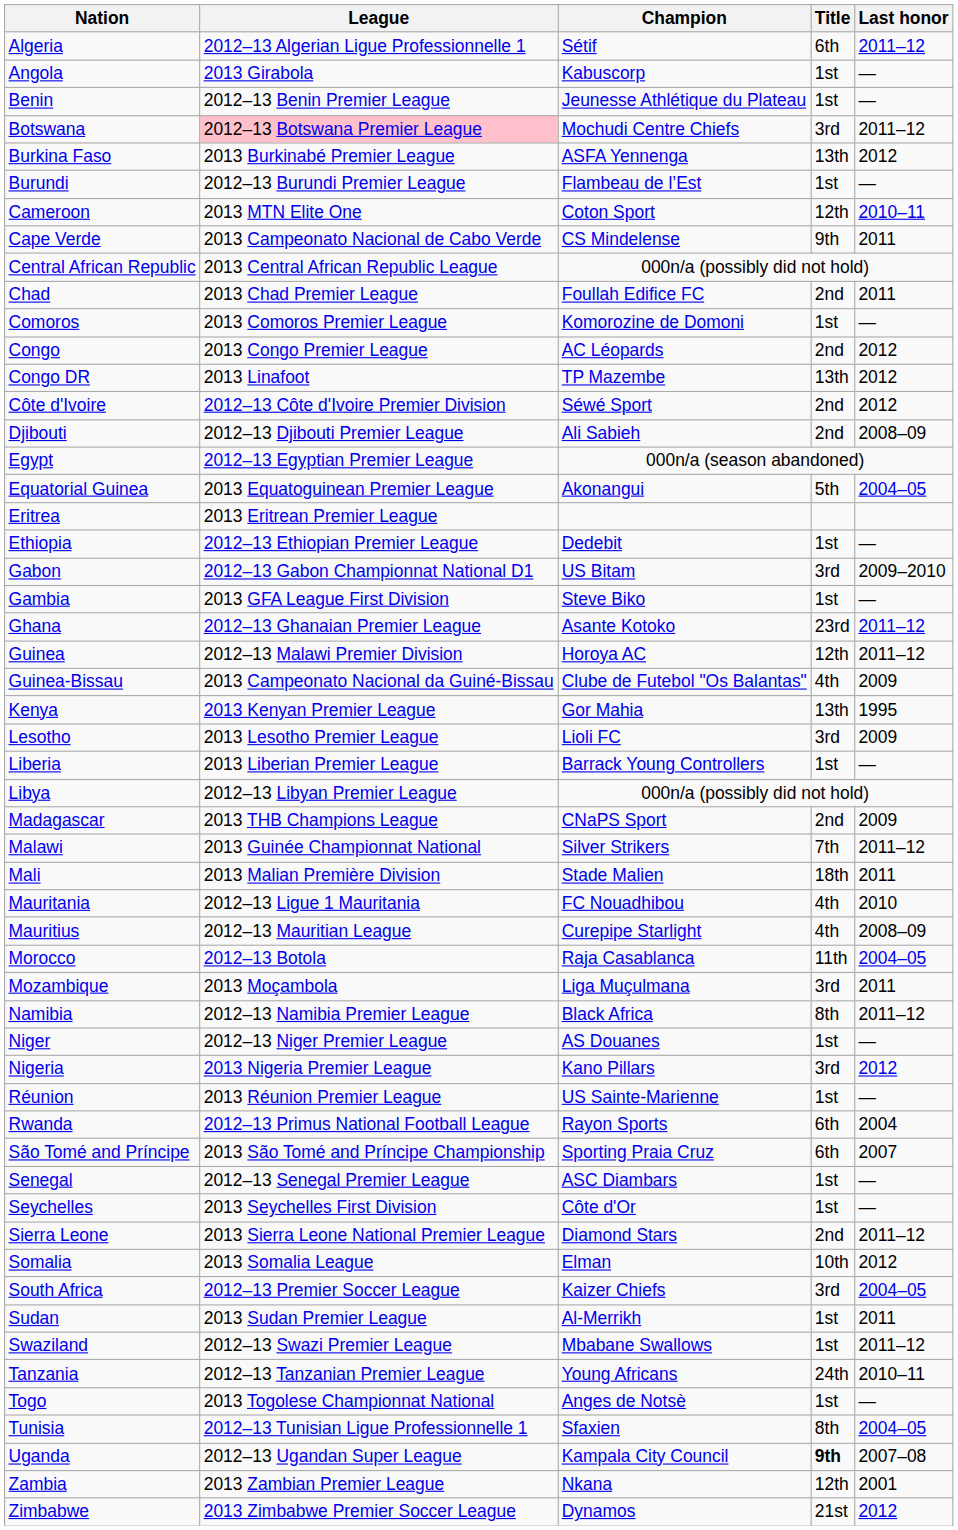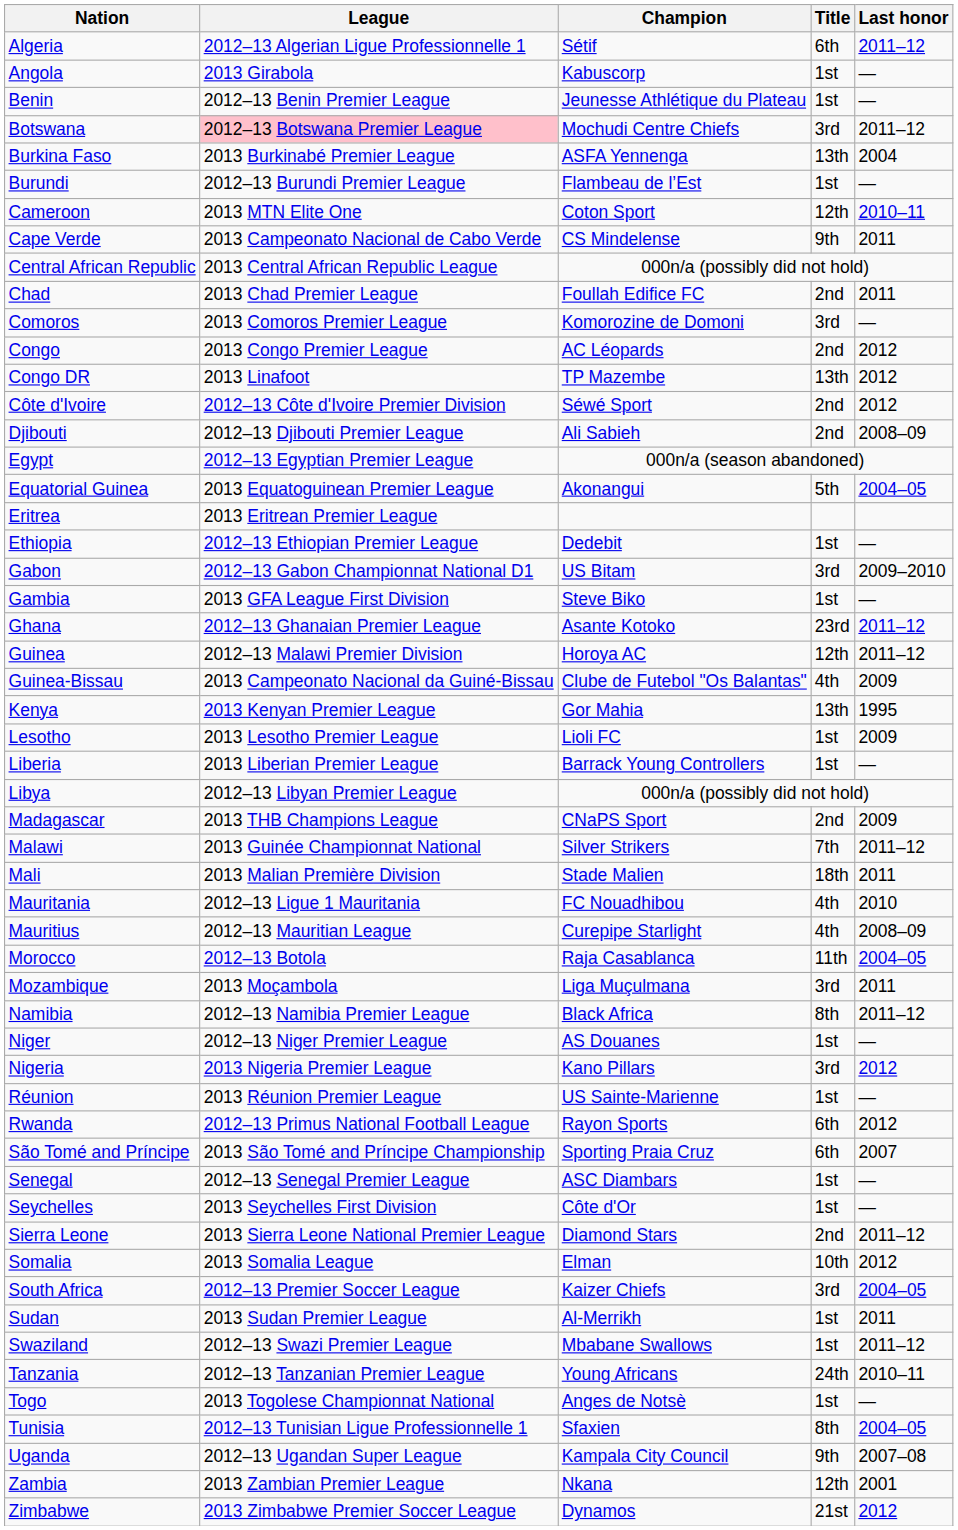 <table class="wikitable sortable">
 <tr>
 <th>Nation</th>
 <th>League</th>
 <th>Champion</th>
 <th>Title</th>
 <th>Last honor</th>
 </tr>
 <tr>
 <td> <a href='#'>Algeria</a></td>
 <td><a href='#'>2012–13 Algerian Ligue Professionnelle 1</a></td>
 <td><a href='#'>Sétif</a></td>
 <td>6th</td>
 <td><a href='#'>2011–12</a></td>
 </tr>
 <tr>
 <td> <a href='#'>Angola</a></td>
 <td><a href='#'>2013 Girabola</a></td>
 <td><a href='#'>Kabuscorp</a></td>
 <td>1st</td>
 <td>—</td>
 </tr>
 <tr>
 <td> <a href='#'>Benin</a></td>
 <td>2012–13 <a href='#'>Benin Premier League</a></td>
 <td><a href='#'>Jeunesse Athlétique du Plateau</a></td>
 <td>1st</td>
 <td>—</td>
 </tr>
 <tr>
 <td> <a href='#'>Botswana</a></td>
 <td style="background: pink;">2012–13 <a href='#'>Botswana Premier League</a></td>
 <td><a href='#'>Mochudi Centre Chiefs</a></td>
 <td>3rd</td>
 <td>2011–12</td>
 </tr>
 <tr>
 <td> <a href='#'>Burkina Faso</a></td>
 <td>2013 <a href='#'>Burkinabé Premier League</a></td>
 <td><a href='#'>ASFA Yennenga</a></td>
 <td>13th</td>
-<td>2012</td>
+<td>2004</td>
 </tr>
 <tr>
 <td> <a href='#'>Burundi</a></td>
 <td>2012–13 <a href='#'>Burundi Premier League</a></td>
 <td><a href='#'>Flambeau de l’Est</a></td>
 <td>1st</td>
 <td>—</td>
 </tr>
 <tr>
 <td> <a href='#'>Cameroon</a></td>
 <td>2013 <a href='#'>MTN Elite One</a></td>
 <td><a href='#'>Coton Sport</a></td>
 <td>12th</td>
 <td><a href='#'>2010–11</a></td>
 </tr>
 <tr>
 <td> <a href='#'>Cape Verde</a></td>
 <td>2013 <a href='#'>Campeonato Nacional de Cabo Verde</a></td>
 <td><a href='#'>CS Mindelense</a></td>
 <td>9th</td>
 <td>2011</td>
 </tr>
 <tr>
 <td> <a href='#'>Central African Republic</a></td>
 <td>2013 <a href='#'>Central African Republic League</a></td>
 <td colspan="3" style="text-align:center;"><span>000</span>n/a (possibly did not hold)</td>
 </tr>
 <tr>
 <td> <a href='#'>Chad</a></td>
 <td>2013 <a href='#'>Chad Premier League</a></td>
 <td><a href='#'>Foullah Edifice FC</a></td>
 <td>2nd</td>
 <td>2011</td>
 </tr>
 <tr>
 <td> <a href='#'>Comoros</a></td>
 <td>2013 <a href='#'>Comoros Premier League</a></td>
 <td><a href='#'>Komorozine de Domoni</a></td>
-<td>1st</td>
+<td>3rd</td>
 <td>—</td>
 </tr>
 <tr>
 <td> <a href='#'>Congo</a></td>
 <td>2013 <a href='#'>Congo Premier League</a></td>
 <td><a href='#'>AC Léopards</a></td>
 <td>2nd</td>
 <td>2012</td>
 </tr>
 <tr>
 <td> <a href='#'>Congo DR</a></td>
 <td>2013 <a href='#'>Linafoot</a></td>
 <td><a href='#'>TP Mazembe</a></td>
 <td>13th</td>
 <td>2012</td>
 </tr>
 <tr>
 <td> <a href='#'>Côte d'Ivoire</a></td>
 <td><a href='#'>2012–13 Côte d'Ivoire Premier Division</a></td>
 <td><a href='#'>Séwé Sport</a></td>
 <td>2nd</td>
 <td>2012</td>
 </tr>
 <tr>
 <td> <a href='#'>Djibouti</a></td>
 <td>2012–13 <a href='#'>Djibouti Premier League</a></td>
 <td><a href='#'>Ali Sabieh</a></td>
 <td>2nd</td>
 <td>2008–09</td>
 </tr>
 <tr>
 <td> <a href='#'>Egypt</a></td>
 <td><a href='#'>2012–13 Egyptian Premier League</a></td>
 <td colspan="3" style="text-align:center;"><span>000</span>n/a (season abandoned)</td>
 </tr>
 <tr>
 <td> <a href='#'>Equatorial Guinea</a></td>
 <td>2013 <a href='#'>Equatoguinean Premier League</a></td>
 <td><a href='#'>Akonangui</a></td>
 <td>5th</td>
 <td><a href='#'>2004–05</a></td>
 </tr>
 <tr>
 <td> <a href='#'>Eritrea</a></td>
 <td>2013 <a href='#'>Eritrean Premier League</a></td>
 <td></td>
 <td></td>
 <td></td>
 </tr>
 <tr>
 <td> <a href='#'>Ethiopia</a></td>
 <td><a href='#'>2012–13 Ethiopian Premier League</a></td>
 <td><a href='#'>Dedebit</a></td>
 <td>1st</td>
 <td>—</td>
 </tr>
 <tr>
 <td> <a href='#'>Gabon</a></td>
 <td><a href='#'>2012–13 Gabon Championnat National D1</a></td>
 <td><a href='#'>US Bitam</a></td>
 <td>3rd</td>
 <td>2009–2010</td>
 </tr>
 <tr>
 <td> <a href='#'>Gambia</a></td>
 <td>2013 <a href='#'>GFA League First Division</a></td>
 <td><a href='#'>Steve Biko</a></td>
 <td>1st</td>
 <td>—</td>
 </tr>
 <tr>
 <td> <a href='#'>Ghana</a></td>
 <td><a href='#'>2012–13 Ghanaian Premier League</a></td>
 <td><a href='#'>Asante Kotoko</a></td>
 <td>23rd</td>
 <td><a href='#'>2011–12</a></td>
 </tr>
 <tr>
 <td> <a href='#'>Guinea</a></td>
 <td>2012–13 <a href='#'>Malawi Premier Division</a></td>
 <td><a href='#'>Horoya AC</a></td>
 <td>12th</td>
 <td>2011–12</td>
 </tr>
 <tr>
 <td> <a href='#'>Guinea-Bissau</a></td>
 <td>2013 <a href='#'>Campeonato Nacional da Guiné-Bissau</a></td>
 <td><a href='#'>Clube de Futebol "Os Balantas"</a></td>
 <td>4th</td>
 <td>2009</td>
 </tr>
 <tr>
 <td> <a href='#'>Kenya</a></td>
 <td><a href='#'>2013 Kenyan Premier League</a></td>
 <td><a href='#'>Gor Mahia</a></td>
 <td>13th</td>
 <td>1995</td>
 </tr>
 <tr>
 <td> <a href='#'>Lesotho</a></td>
 <td>2013 <a href='#'>Lesotho Premier League</a></td>
 <td><a href='#'>Lioli FC</a></td>
-<td>3rd</td>
+<td>1st</td>
 <td>2009</td>
 </tr>
 <tr>
 <td> <a href='#'>Liberia</a></td>
 <td>2013 <a href='#'>Liberian Premier League</a></td>
 <td><a href='#'>Barrack Young Controllers</a></td>
 <td>1st</td>
 <td>—</td>
 </tr>
 <tr>
 <td> <a href='#'>Libya</a></td>
 <td>2012–13 <a href='#'>Libyan Premier League</a></td>
 <td colspan="3" style="text-align:center;"><span>000</span>n/a (possibly did not hold)</td>
 </tr>
 <tr>
 <td> <a href='#'>Madagascar</a></td>
 <td>2013 <a href='#'>THB Champions League</a></td>
 <td><a href='#'>CNaPS Sport</a></td>
 <td>2nd</td>
 <td>2009</td>
 </tr>
 <tr>
 <td> <a href='#'>Malawi</a></td>
 <td>2013 <a href='#'>Guinée Championnat National</a></td>
 <td><a href='#'>Silver Strikers</a></td>
 <td>7th</td>
 <td>2011–12</td>
 </tr>
 <tr>
 <td> <a href='#'>Mali</a></td>
 <td>2013 <a href='#'>Malian Première Division</a></td>
 <td><a href='#'>Stade Malien</a></td>
 <td>18th</td>
 <td>2011</td>
 </tr>
 <tr>
 <td> <a href='#'>Mauritania</a></td>
 <td>2012–13 <a href='#'>Ligue 1 Mauritania</a></td>
 <td><a href='#'>FC Nouadhibou</a></td>
 <td>4th</td>
 <td>2010</td>
 </tr>
 <tr>
 <td> <a href='#'>Mauritius</a></td>
 <td>2012–13 <a href='#'>Mauritian League</a></td>
 <td><a href='#'>Curepipe Starlight</a></td>
 <td>4th</td>
 <td>2008–09</td>
 </tr>
 <tr>
 <td> <a href='#'>Morocco</a></td>
 <td><a href='#'>2012–13 Botola</a></td>
 <td><a href='#'>Raja Casablanca</a></td>
 <td>11th</td>
 <td><a href='#'>2004–05</a></td>
 </tr>
 <tr>
 <td> <a href='#'>Mozambique</a></td>
 <td>2013 <a href='#'>Moçambola</a></td>
 <td><a href='#'>Liga Muçulmana</a></td>
 <td>3rd</td>
 <td>2011</td>
 </tr>
 <tr>
 <td> <a href='#'>Namibia</a></td>
 <td>2012–13 <a href='#'>Namibia Premier League</a></td>
 <td><a href='#'>Black Africa</a></td>
 <td>8th</td>
 <td>2011–12</td>
 </tr>
 <tr>
 <td> <a href='#'>Niger</a></td>
 <td>2012–13 <a href='#'>Niger Premier League</a></td>
 <td><a href='#'>AS Douanes</a></td>
 <td>1st</td>
 <td>—</td>
 </tr>
 <tr>
 <td> <a href='#'>Nigeria</a></td>
 <td><a href='#'>2013 Nigeria Premier League</a></td>
 <td><a href='#'>Kano Pillars</a></td>
 <td>3rd</td>
 <td><a href='#'>2012</a></td>
 </tr>
 <tr>
 <td> <a href='#'>Réunion</a></td>
 <td>2013 <a href='#'>Réunion Premier League</a></td>
 <td><a href='#'>US Sainte-Marienne</a></td>
 <td>1st</td>
 <td>—</td>
 </tr>
 <tr>
 <td> <a href='#'>Rwanda</a></td>
 <td><a href='#'>2012–13 Primus National Football League</a></td>
 <td><a href='#'>Rayon Sports</a></td>
 <td>6th</td>
-<td>2004</td>
+<td>2012</td>
 </tr>
 <tr>
 <td> <a href='#'>São Tomé and Príncipe</a></td>
 <td>2013 <a href='#'>São Tomé and Príncipe Championship</a></td>
 <td><a href='#'>Sporting Praia Cruz</a></td>
 <td>6th</td>
 <td>2007</td>
 </tr>
 <tr>
 <td> <a href='#'>Senegal</a></td>
 <td>2012–13 <a href='#'>Senegal Premier League</a></td>
 <td><a href='#'>ASC Diambars</a></td>
 <td>1st</td>
 <td>—</td>
 </tr>
 <tr>
 <td> <a href='#'>Seychelles</a></td>
 <td>2013 <a href='#'>Seychelles First Division</a></td>
 <td><a href='#'>Côte d'Or</a></td>
 <td>1st</td>
 <td>—</td>
 </tr>
 <tr>
 <td> <a href='#'>Sierra Leone</a></td>
 <td>2013 <a href='#'>Sierra Leone National Premier League</a></td>
 <td><a href='#'>Diamond Stars</a></td>
 <td>2nd</td>
 <td>2011–12</td>
 </tr>
 <tr>
 <td> <a href='#'>Somalia</a></td>
 <td>2013 <a href='#'>Somalia League</a></td>
 <td><a href='#'>Elman</a></td>
 <td>10th</td>
 <td>2012</td>
 </tr>
 <tr>
 <td> <a href='#'>South Africa</a></td>
 <td><a href='#'>2012–13 Premier Soccer League</a></td>
 <td><a href='#'>Kaizer Chiefs</a></td>
 <td>3rd</td>
 <td><a href='#'>2004–05</a></td>
 </tr>
 <tr>
 <td> <a href='#'>Sudan</a></td>
 <td>2013 <a href='#'>Sudan Premier League</a></td>
 <td><a href='#'>Al-Merrikh</a></td>
 <td>1st</td>
 <td>2011</td>
 </tr>
 <tr>
 <td> <a href='#'>Swaziland</a></td>
 <td>2012–13 <a href='#'>Swazi Premier League</a></td>
 <td><a href='#'>Mbabane Swallows</a></td>
 <td>1st</td>
 <td>2011–12</td>
 </tr>
 <tr>
 <td> <a href='#'>Tanzania</a></td>
 <td>2012–13 <a href='#'>Tanzanian Premier League</a></td>
 <td><a href='#'>Young Africans</a></td>
 <td>24th</td>
 <td>2010–11</td>
 </tr>
 <tr>
 <td> <a href='#'>Togo</a></td>
 <td>2013 <a href='#'>Togolese Championnat National</a></td>
 <td><a href='#'>Anges de Notsè</a></td>
 <td>1st</td>
 <td>—</td>
 </tr>
 <tr>
 <td> <a href='#'>Tunisia</a></td>
 <td><a href='#'>2012–13 Tunisian Ligue Professionnelle 1</a></td>
 <td><a href='#'>Sfaxien</a></td>
 <td>8th</td>
 <td><a href='#'>2004–05</a></td>
 </tr>
 <tr>
 <td> <a href='#'>Uganda</a></td>
 <td>2012–13 <a href='#'>Ugandan Super League</a></td>
 <td><a href='#'>Kampala City Council</a></td>
-<td><strong>9th</strong></td>
+<td>9th</td>
 <td>2007–08</td>
 </tr>
 <tr>
 <td> <a href='#'>Zambia</a></td>
 <td>2013 <a href='#'>Zambian Premier League</a></td>
 <td><a href='#'>Nkana</a></td>
 <td>12th</td>
 <td>2001</td>
 </tr>
 <tr>
 <td> <a href='#'>Zimbabwe</a></td>
 <td><a href='#'>2013 Zimbabwe Premier Soccer League</a></td>
 <td><a href='#'>Dynamos</a></td>
 <td>21st</td>
 <td><a href='#'>2012</a></td>
 </tr>
 </table>
